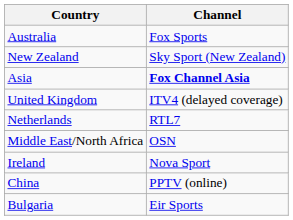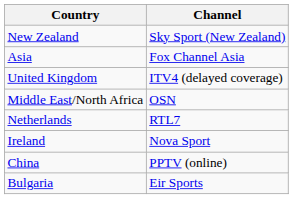 <table class="wikitable" style="font-size:100%; text-align:left">
 <tr>
 <th>Country</th>
 <th>Channel</th>
-</tr>
-<tr>
-<td> <a href='#'>Australia</a></td>
-<td><a href='#'>Fox Sports</a></td>
 </tr>
 <tr>
 <td> <a href='#'>New Zealand</a></td>
 <td><a href='#'>Sky Sport (New Zealand)</a></td>
 </tr>
 <tr>
 <td><a href='#'>Asia</a></td>
-<td><strong><a href='#'>Fox Channel Asia</a></strong></td>
+<td><a href='#'>Fox Channel Asia</a></td>
 </tr>
 <tr>
 <td> <a href='#'>United Kingdom</a></td>
 <td><a href='#'>ITV4</a> (delayed coverage)</td>
 </tr>
 <tr>
+<td><a href='#'>Middle East</a>/North Africa</td>
+<td><a href='#'>OSN</a></td>
+</tr>
+<tr>
 <td> <a href='#'>Netherlands</a></td>
 <td><a href='#'>RTL7</a></td>
-</tr>
-<tr>
-<td><a href='#'>Middle East</a>/North Africa</td>
-<td><a href='#'>OSN</a></td>
 </tr>
 <tr>
 <td> <a href='#'>Ireland</a></td>
 <td><a href='#'>Nova Sport</a></td>
 </tr>
 <tr>
 <td> <a href='#'>China</a></td>
 <td><a href='#'>PPTV</a> (online)</td>
 </tr>
 <tr>
 <td> <a href='#'>Bulgaria</a></td>
 <td><a href='#'>Eir Sports</a></td>
 </tr>
 </table>
